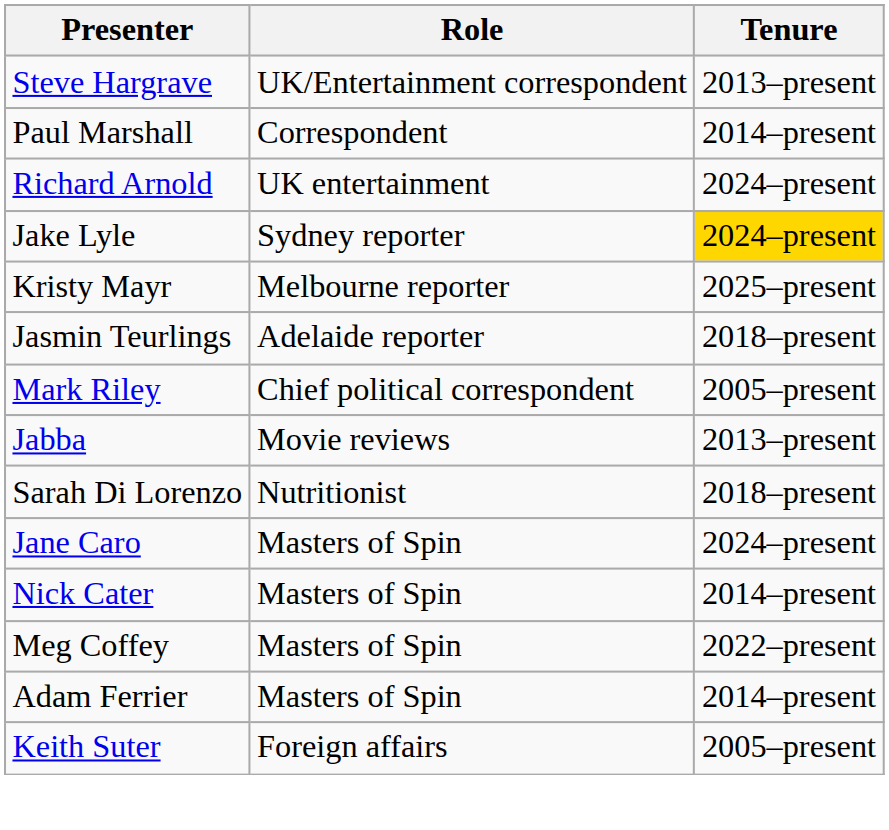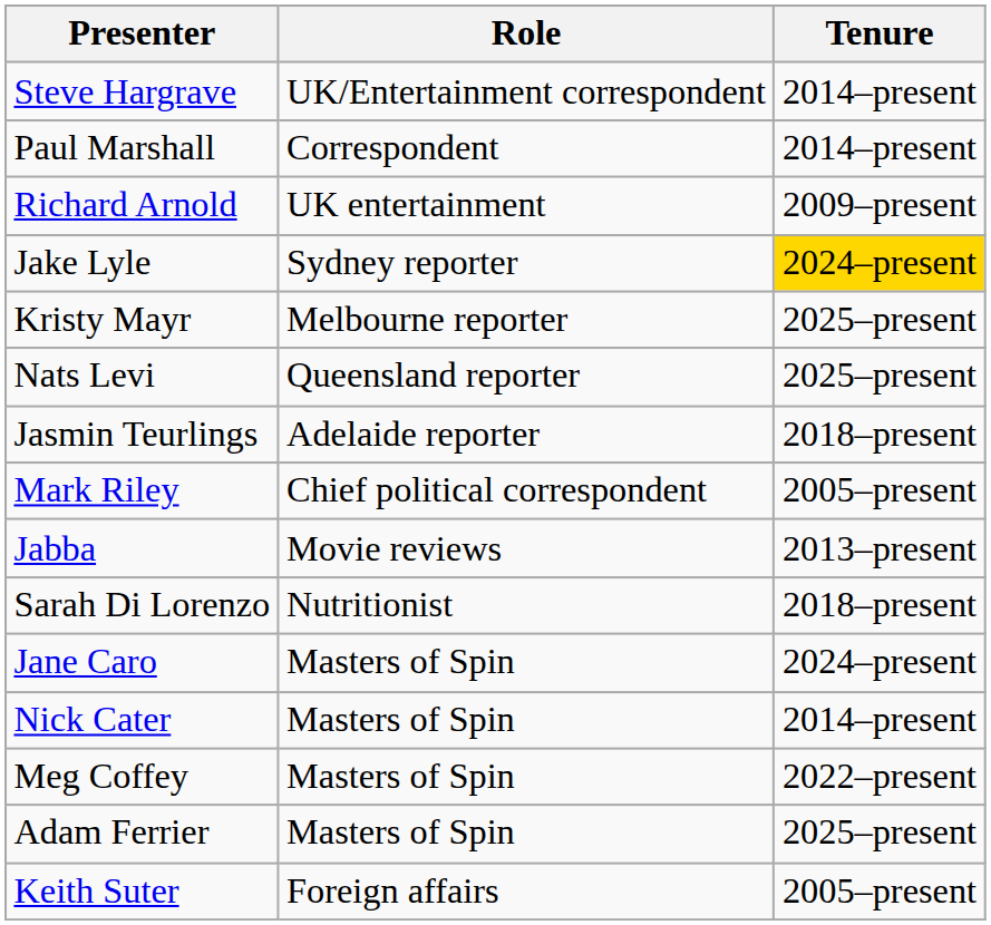 <table class="wikitable sortable">
 <tr>
 <th>Presenter</th>
 <th>Role</th>
 <th>Tenure</th>
 </tr>
 <tr>
 <td><a href='#'>Steve Hargrave</a></td>
 <td>UK/Entertainment correspondent</td>
-<td>2013–present</td>
+<td>2014–present</td>
 </tr>
 <tr>
 <td>Paul Marshall</td>
 <td>Correspondent</td>
 <td>2014–present</td>
 </tr>
 <tr>
 <td><a href='#'>Richard Arnold</a></td>
 <td>UK entertainment</td>
-<td>2024–present</td>
+<td>2009–present</td>
 </tr>
 <tr>
 <td>Jake Lyle</td>
 <td>Sydney reporter</td>
 <td style="background: gold;">2024–present</td>
 </tr>
 <tr>
 <td>Kristy Mayr</td>
 <td>Melbourne reporter</td>
+<td>2025–present</td>
+</tr>
+<tr>
+<td>Nats Levi</td>
+<td>Queensland reporter</td>
 <td>2025–present</td>
 </tr>
 <tr>
 <td>Jasmin Teurlings</td>
 <td>Adelaide reporter</td>
 <td>2018–present</td>
 </tr>
 <tr>
 <td><a href='#'>Mark Riley</a></td>
 <td>Chief political correspondent</td>
 <td>2005–present</td>
 </tr>
 <tr>
 <td><a href='#'>Jabba</a></td>
 <td>Movie reviews</td>
 <td>2013–present</td>
 </tr>
 <tr>
 <td>Sarah Di Lorenzo</td>
 <td>Nutritionist</td>
 <td>2018–present</td>
 </tr>
 <tr>
 <td><a href='#'>Jane Caro</a></td>
 <td>Masters of Spin</td>
 <td>2024–present</td>
 </tr>
 <tr>
 <td><a href='#'>Nick Cater</a></td>
 <td>Masters of Spin</td>
 <td>2014–present</td>
 </tr>
 <tr>
 <td>Meg Coffey</td>
 <td>Masters of Spin</td>
 <td>2022–present</td>
 </tr>
 <tr>
 <td>Adam Ferrier</td>
 <td>Masters of Spin</td>
-<td>2014–present</td>
+<td>2025–present</td>
 </tr>
 <tr>
 <td><a href='#'>Keith Suter</a></td>
 <td>Foreign affairs</td>
 <td>2005–present</td>
 </tr>
 </table>
